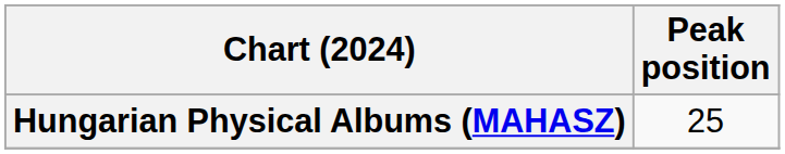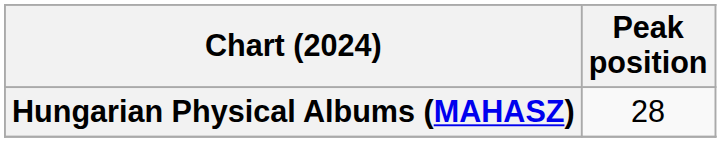 <table class="wikitable sortable plainrowheaders" style="text-align:center">
 <tr>
 <th scope="col">Chart (2024)</th>
 <th scope="col">Peak<br>position</th>
 </tr>
 <tr>
 <th scope="row">Hungarian Physical Albums (<a href='#'>MAHASZ</a>)</th>
-<td>25</td>
+<td>28</td>
 </tr>
 <tr>
 </tr>
 </table>
